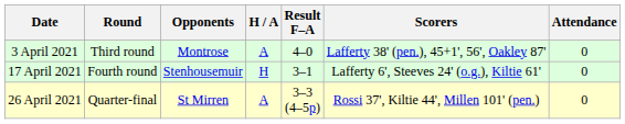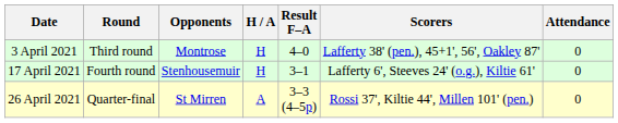 <table class="wikitable" style="text-align:center">
 <tr>
 <th>Date</th>
 <th>Round</th>
 <th>Opponents</th>
 <th>H / A</th>
 <th>Result<br>F–A</th>
 <th>Scorers</th>
 <th>Attendance</th>
 </tr>
 <tr bgcolor=#ddffdd>
 <td>3 April 2021</td>
 <td>Third round</td>
 <td><a href='#'>Montrose</a></td>
-<td><a href='#'>A</a></td>
+<td><a href='#'>H</a></td>
 <td>4–0</td>
 <td><a href='#'>Lafferty</a> 38' (<a href='#'>pen.</a>), 45+1', 56', <a href='#'>Oakley</a> 87'</td>
 <td>0</td>
 </tr>
 <tr bgcolor=#ddffdd>
 <td>17 April 2021</td>
 <td>Fourth round</td>
 <td><a href='#'>Stenhousemuir</a></td>
 <td><a href='#'>H</a></td>
 <td>3–1</td>
 <td>Lafferty 6', Steeves 24' (<a href='#'>o.g.</a>), <a href='#'>Kiltie</a> 61'</td>
 <td>0</td>
 </tr>
 <tr bgcolor=#ffffcc>
 <td>26 April 2021</td>
 <td>Quarter-final</td>
 <td><a href='#'>St Mirren</a></td>
 <td><a href='#'>A</a></td>
 <td>3–3 <br>(4–5<a href='#'>p</a>)</td>
 <td><a href='#'>Rossi</a> 37', Kiltie 44', <a href='#'>Millen</a> 101' (<a href='#'>pen.</a>)</td>
 <td>0</td>
 </tr>
 </table>
